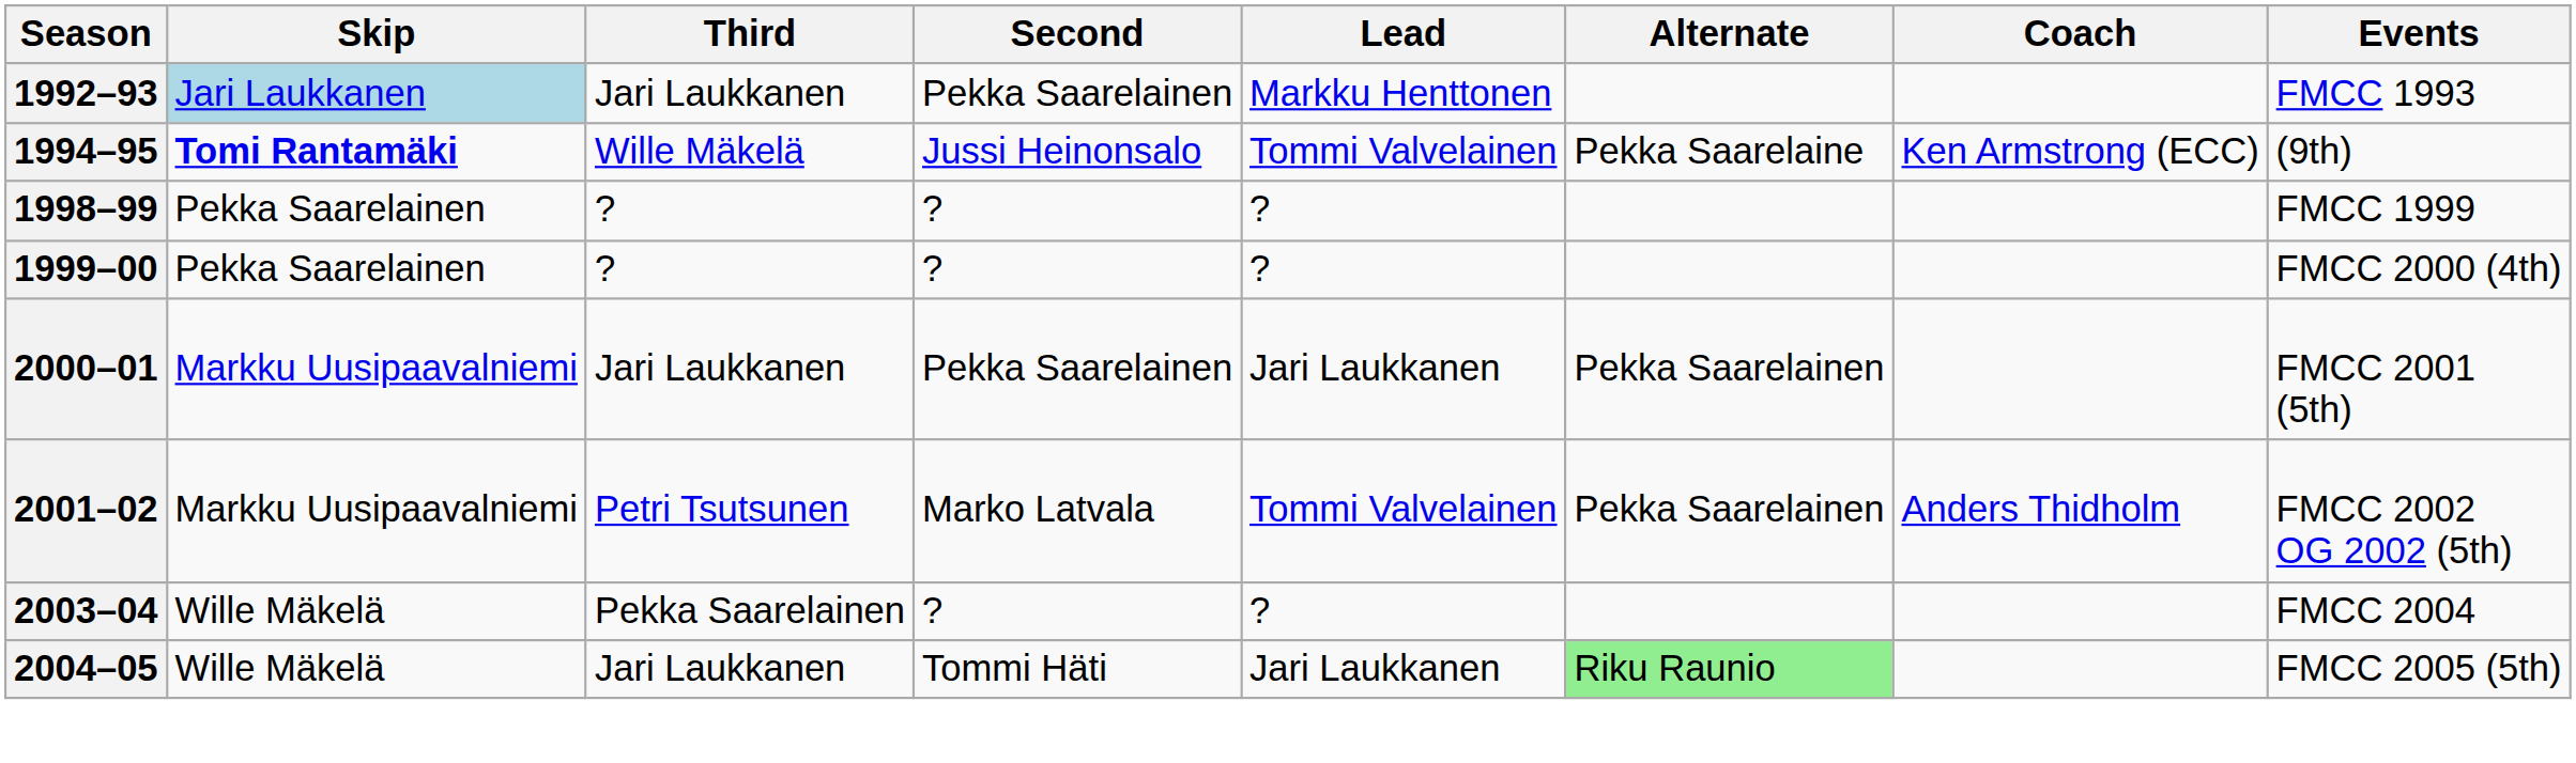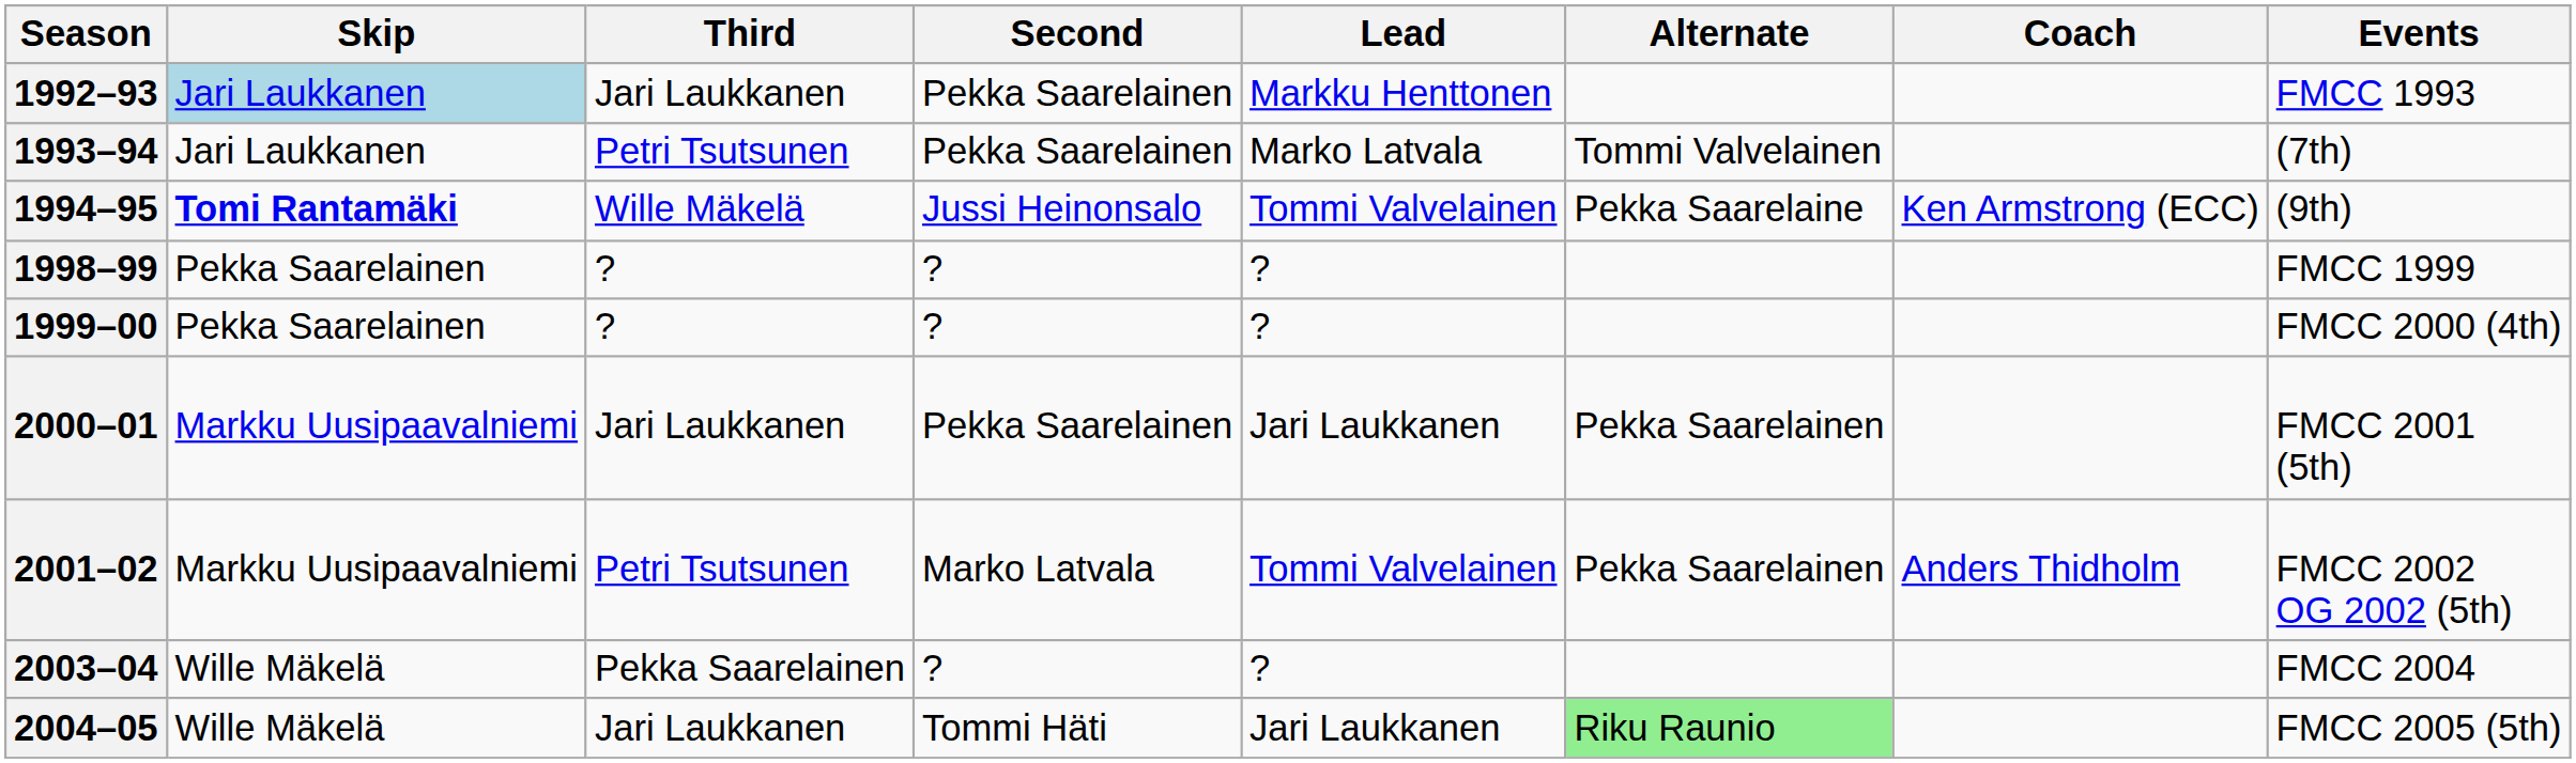 <table class="wikitable">
 <tr>
 <th scope="col">Season</th>
 <th scope="col">Skip</th>
 <th scope="col">Third</th>
 <th scope="col">Second</th>
 <th scope="col">Lead</th>
 <th scope="col">Alternate</th>
 <th scope="col">Coach</th>
 <th scope="col">Events</th>
 </tr>
 <tr>
 <th scope="row">1992–93</th>
 <td style="background: lightblue;"><a href='#'>Jari Laukkanen</a></td>
 <td>Jari Laukkanen</td>
 <td>Pekka Saarelainen</td>
 <td><a href='#'>Markku Henttonen</a></td>
 <td></td>
 <td></td>
 <td><a href='#'>FMCC</a> 1993 </td>
+</tr>
+<tr>
+<th scope="row">1993–94</th>
+<td>Jari Laukkanen</td>
+<td><a href='#'>Petri Tsutsunen</a></td>
+<td>Pekka Saarelainen</td>
+<td>Marko Latvala</td>
+<td>Tommi Valvelainen</td>
+<td></td>
+<td> (7th)</td>
 </tr>
 <tr>
 <th scope="row">1994–95</th>
 <td><strong><a href='#'>Tomi Rantamäki</a></strong></td>
 <td><a href='#'>Wille Mäkelä</a></td>
 <td><a href='#'>Jussi Heinonsalo</a></td>
 <td><a href='#'>Tommi Valvelainen</a></td>
 <td>Pekka Saarelaine</td>
 <td><a href='#'>Ken Armstrong</a> (ECC)</td>
 <td> (9th)</td>
 </tr>
 <tr>
 <th scope="row">1998–99</th>
 <td>Pekka Saarelainen</td>
 <td>?</td>
 <td>?</td>
 <td>?</td>
 <td></td>
 <td></td>
 <td>FMCC 1999 </td>
 </tr>
 <tr>
 <th scope="row">1999–00</th>
 <td>Pekka Saarelainen</td>
 <td>?</td>
 <td>?</td>
 <td>?</td>
 <td></td>
 <td></td>
 <td>FMCC 2000 (4th)</td>
 </tr>
 <tr>
 <th scope="row">2000–01</th>
 <td><a href='#'>Markku Uusipaavalniemi</a></td>
 <td>Jari Laukkanen</td>
 <td>Pekka Saarelainen</td>
 <td>Jari Laukkanen</td>
 <td>Pekka Saarelainen</td>
 <td></td>
 <td> <br>FMCC 2001 <br> (5th)</td>
 </tr>
 <tr>
 <th scope="row">2001–02</th>
 <td>Markku Uusipaavalniemi</td>
 <td><a href='#'>Petri Tsutsunen</a></td>
 <td>Marko Latvala</td>
 <td><a href='#'>Tommi Valvelainen</a></td>
 <td>Pekka Saarelainen</td>
 <td><a href='#'>Anders Thidholm</a></td>
 <td> <br>FMCC 2002 <br><a href='#'>OG 2002</a> (5th)</td>
 </tr>
 <tr>
 <th scope="row">2003–04</th>
 <td>Wille Mäkelä</td>
 <td>Pekka Saarelainen</td>
 <td>?</td>
 <td>?</td>
 <td></td>
 <td></td>
 <td>FMCC 2004 </td>
 </tr>
 <tr>
 <th scope="row">2004–05</th>
 <td>Wille Mäkelä</td>
 <td>Jari Laukkanen</td>
 <td>Tommi Häti</td>
 <td>Jari Laukkanen</td>
 <td style="background: lightgreen;">Riku Raunio</td>
 <td></td>
 <td>FMCC 2005 (5th)</td>
 </tr>
 </table>
